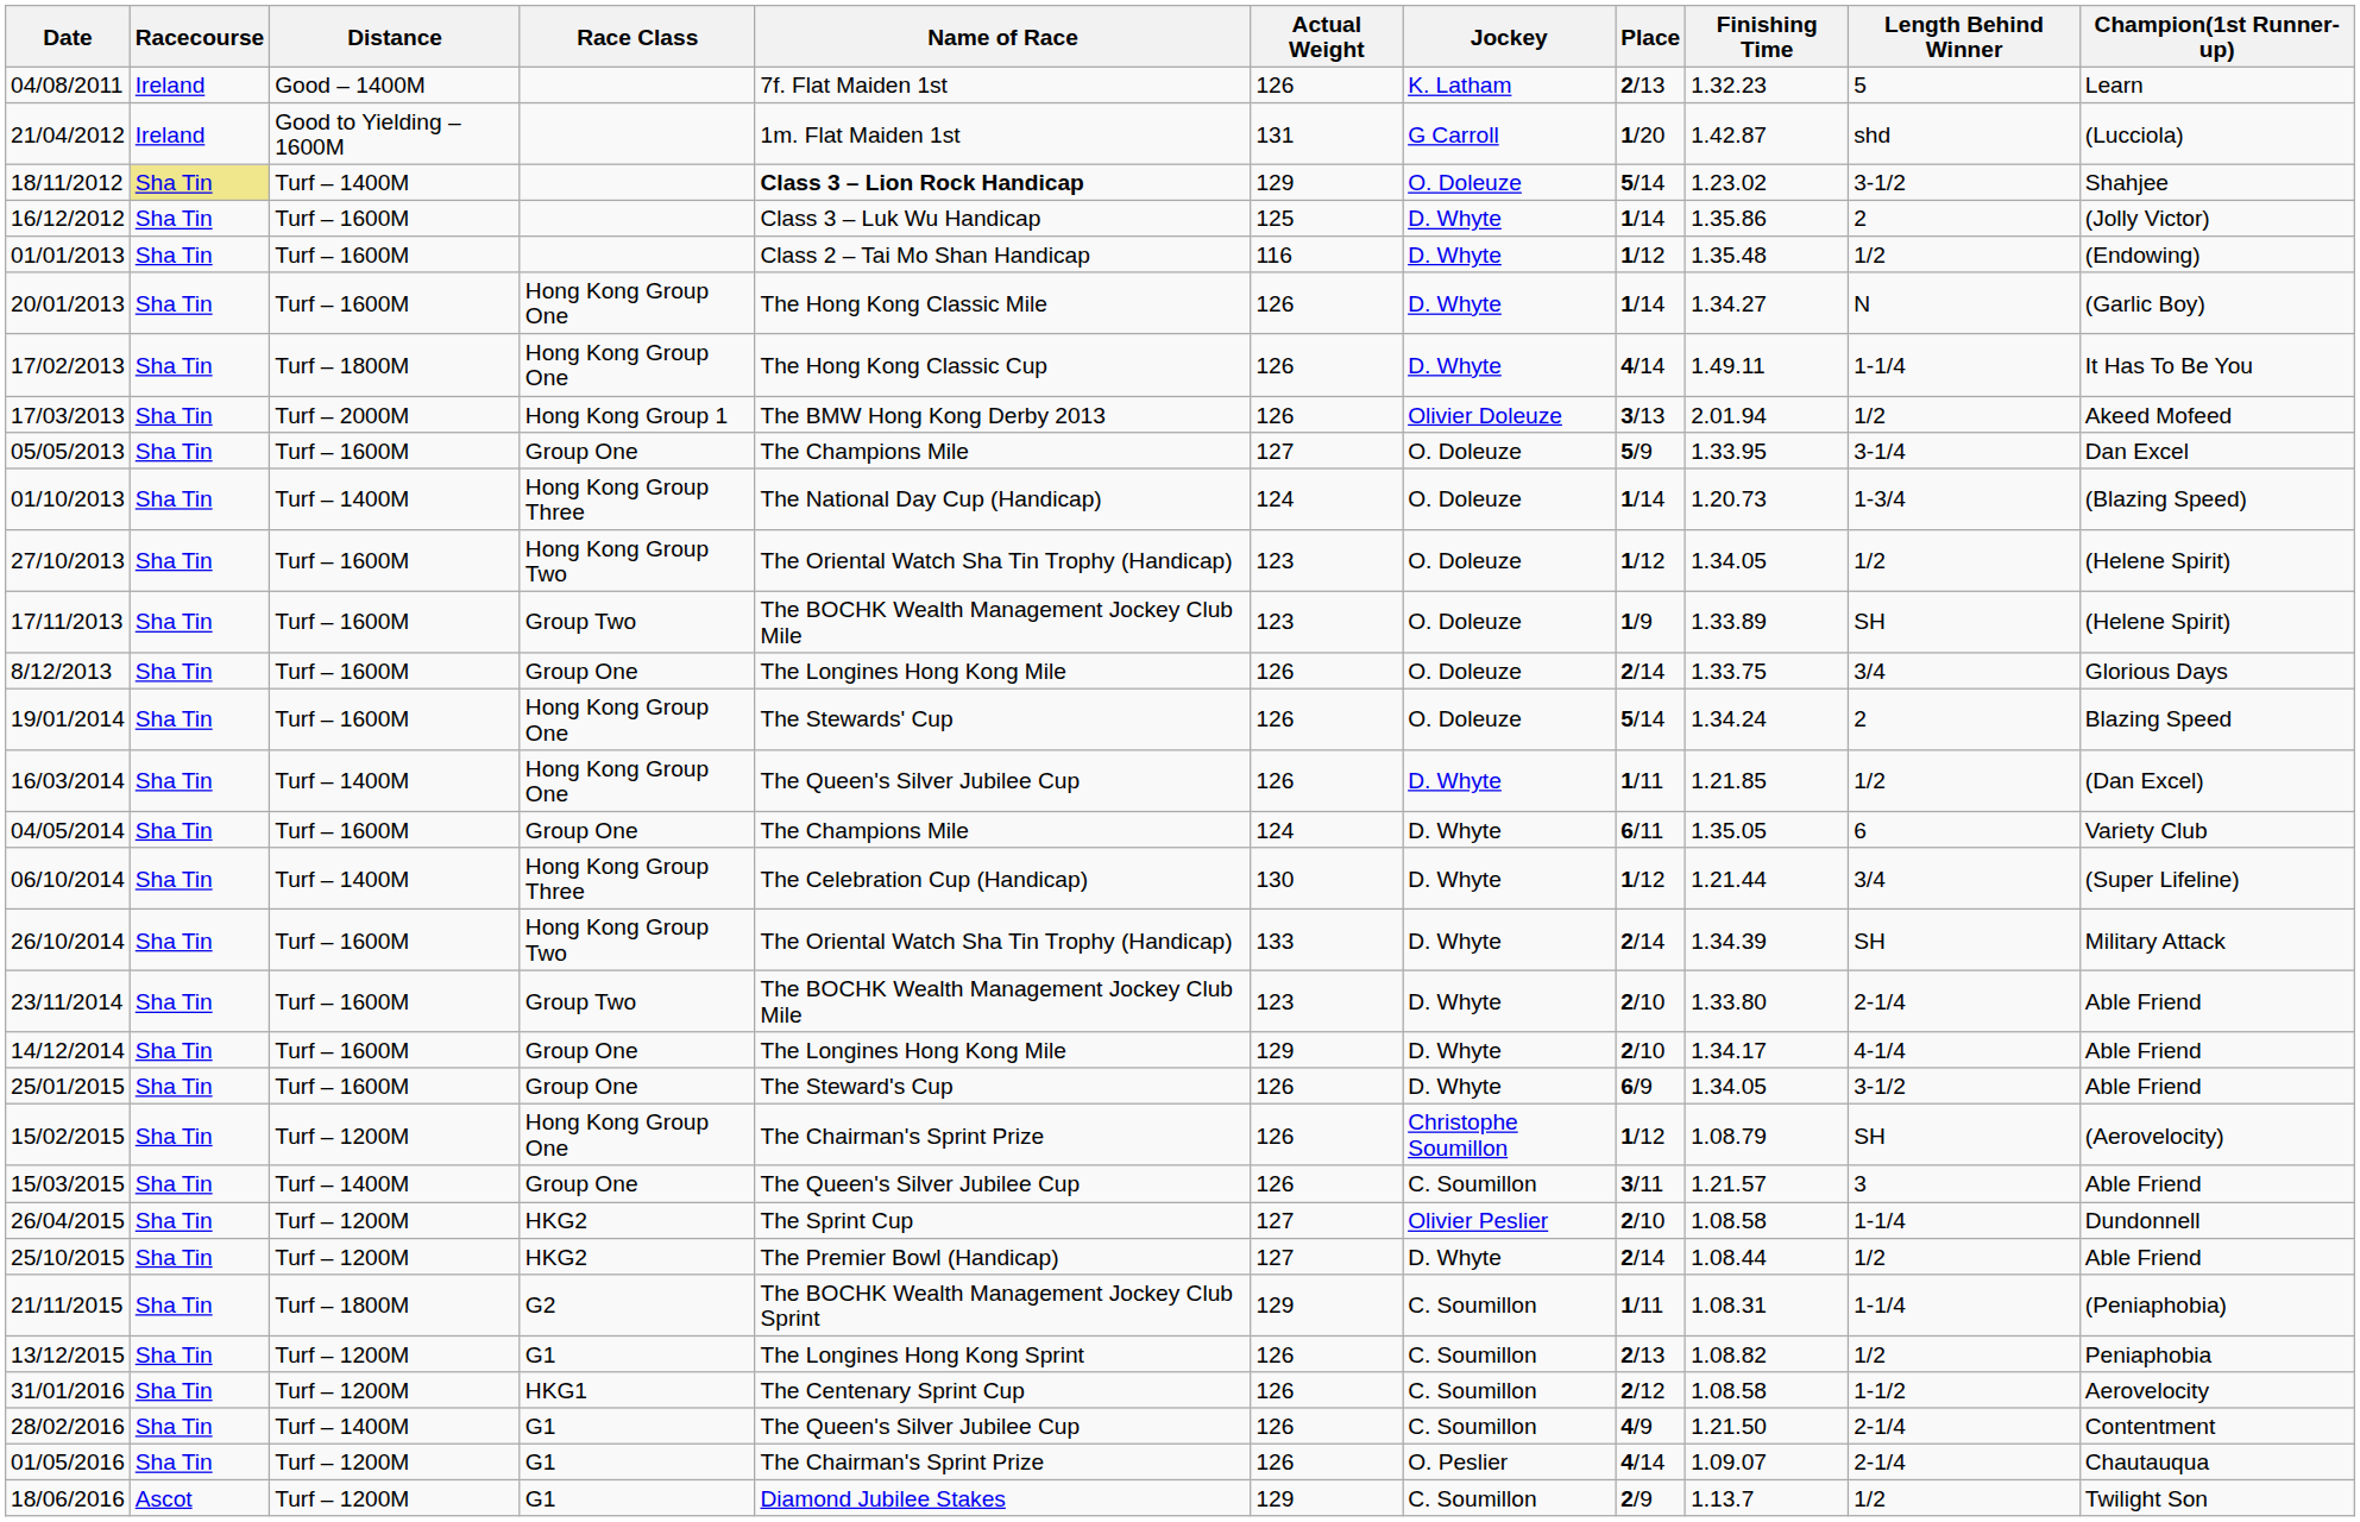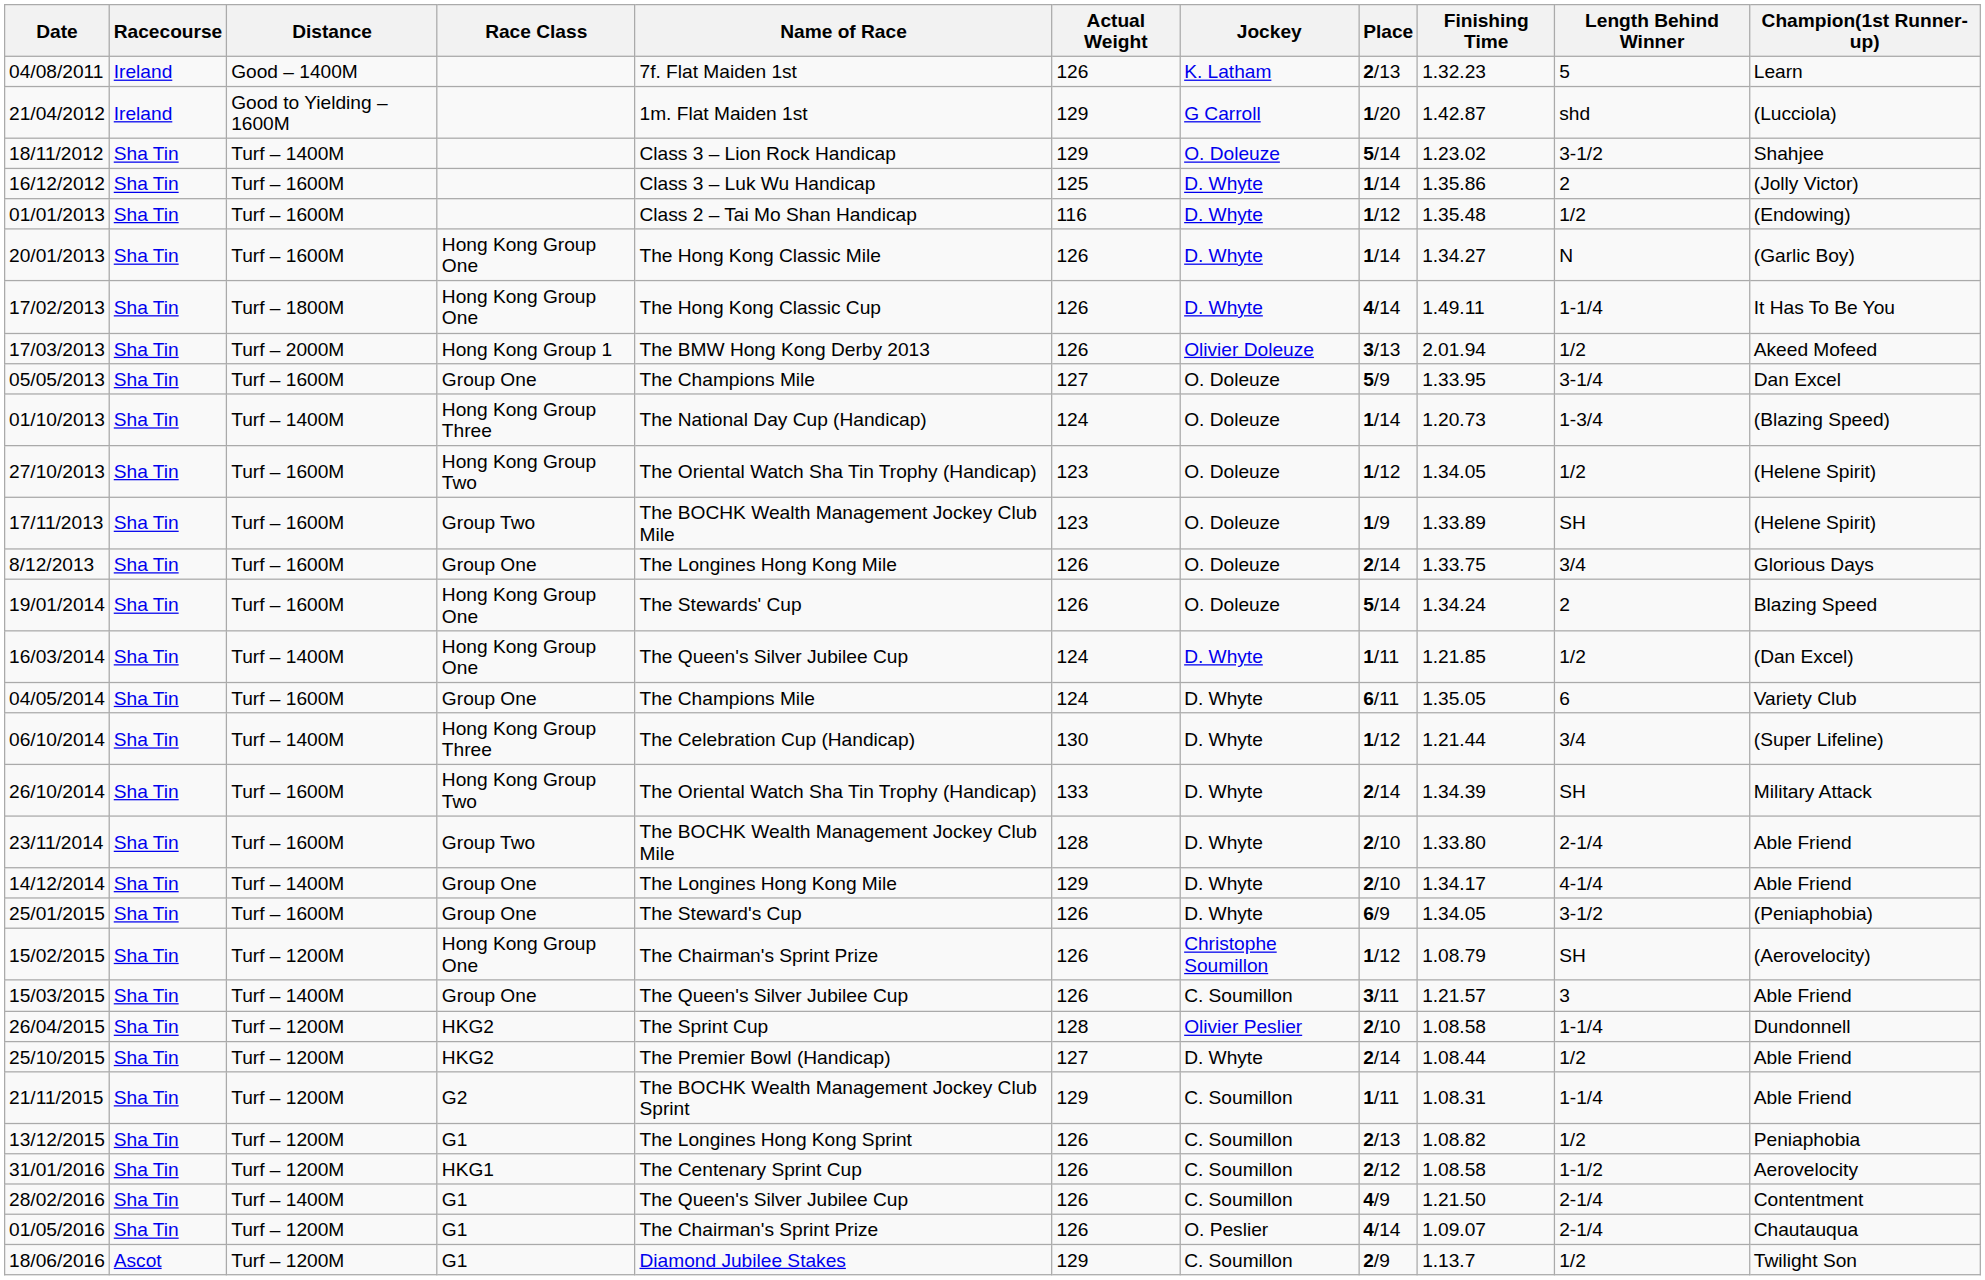 <table class="wikitable" style="font-size: 95%">
 <tr>
 <th>Date</th>
 <th>Racecourse</th>
 <th>Distance</th>
 <th>Race Class</th>
 <th>Name of Race</th>
 <th>Actual Weight</th>
 <th>Jockey</th>
 <th>Place</th>
 <th>Finishing Time</th>
 <th>Length Behind Winner</th>
 <th>Champion(1st Runner-up)</th>
 </tr>
 <tr>
 <td>04/08/2011</td>
 <td><a href='#'>Ireland</a></td>
 <td>Good – 1400M</td>
 <td></td>
 <td>7f.  Flat Maiden 1st</td>
 <td>126</td>
 <td><a href='#'>K. Latham</a></td>
 <td><strong>2</strong>/13</td>
 <td>1.32.23</td>
 <td>5</td>
 <td>Learn</td>
 </tr>
 <tr>
 <td>21/04/2012</td>
 <td><a href='#'>Ireland</a></td>
 <td>Good to Yielding – 1600M</td>
 <td></td>
 <td>1m.  Flat Maiden 1st</td>
-<td>131</td>
+<td>129</td>
 <td><a href='#'>G Carroll</a></td>
 <td><strong>1</strong>/20</td>
 <td>1.42.87</td>
 <td>shd</td>
 <td>(Lucciola)</td>
 </tr>
 <tr>
 <td>18/11/2012</td>
-<td style="background: khaki;"><a href='#'>Sha Tin</a></td>
+<td><a href='#'>Sha Tin</a></td>
 <td>Turf – 1400M</td>
 <td></td>
-<td><strong>Class 3 – Lion Rock Handicap</strong></td>
+<td>Class 3 – Lion Rock Handicap</td>
 <td>129</td>
 <td><a href='#'>O. Doleuze</a></td>
 <td><strong>5</strong>/14</td>
 <td>1.23.02</td>
 <td>3-1/2</td>
 <td>Shahjee</td>
 </tr>
 <tr>
 <td>16/12/2012</td>
 <td><a href='#'>Sha Tin</a></td>
 <td>Turf – 1600M</td>
 <td></td>
 <td>Class 3 – Luk Wu Handicap</td>
 <td>125</td>
 <td><a href='#'>D. Whyte</a></td>
 <td><strong>1</strong>/14</td>
 <td>1.35.86</td>
 <td>2</td>
 <td>(Jolly Victor)</td>
 </tr>
 <tr>
 <td>01/01/2013</td>
 <td><a href='#'>Sha Tin</a></td>
 <td>Turf – 1600M</td>
 <td></td>
 <td>Class 2 – Tai Mo Shan Handicap</td>
 <td>116</td>
 <td><a href='#'>D. Whyte</a></td>
 <td><strong>1</strong>/12</td>
 <td>1.35.48</td>
 <td>1/2</td>
 <td>(Endowing)</td>
 </tr>
 <tr>
 <td>20/01/2013</td>
 <td><a href='#'>Sha Tin</a></td>
 <td>Turf – 1600M</td>
 <td>Hong Kong Group One</td>
 <td>The Hong Kong Classic Mile</td>
 <td>126</td>
 <td><a href='#'>D. Whyte</a></td>
 <td><strong>1</strong>/14</td>
 <td>1.34.27</td>
 <td>N</td>
 <td>(Garlic Boy)</td>
 </tr>
 <tr>
 <td>17/02/2013</td>
 <td><a href='#'>Sha Tin</a></td>
 <td>Turf – 1800M</td>
 <td>Hong Kong Group One</td>
 <td>The Hong Kong Classic Cup</td>
 <td>126</td>
 <td><a href='#'>D. Whyte</a></td>
 <td><strong>4</strong>/14</td>
 <td>1.49.11</td>
 <td>1-1/4</td>
 <td>It Has To Be You</td>
 </tr>
 <tr>
 <td>17/03/2013</td>
 <td><a href='#'>Sha Tin</a></td>
 <td>Turf – 2000M</td>
 <td>Hong Kong Group 1</td>
 <td>The BMW Hong Kong Derby 2013</td>
 <td>126</td>
 <td><a href='#'>Olivier Doleuze</a></td>
 <td><strong>3</strong>/13</td>
 <td>2.01.94</td>
 <td>1/2</td>
 <td>Akeed Mofeed</td>
 </tr>
 <tr>
 <td>05/05/2013</td>
 <td><a href='#'>Sha Tin</a></td>
 <td>Turf – 1600M</td>
 <td>Group One</td>
 <td>The Champions Mile</td>
 <td>127</td>
 <td>O. Doleuze</td>
 <td><strong>5</strong>/9</td>
 <td>1.33.95</td>
 <td>3-1/4</td>
 <td>Dan Excel</td>
 </tr>
 <tr>
 <td>01/10/2013</td>
 <td><a href='#'>Sha Tin</a></td>
 <td>Turf – 1400M</td>
 <td>Hong Kong Group Three</td>
 <td>The National Day Cup (Handicap)</td>
 <td>124</td>
 <td>O. Doleuze</td>
 <td><strong>1</strong>/14</td>
 <td>1.20.73</td>
 <td>1-3/4</td>
 <td>(Blazing Speed)</td>
 </tr>
 <tr>
 <td>27/10/2013</td>
 <td><a href='#'>Sha Tin</a></td>
 <td>Turf – 1600M</td>
 <td>Hong Kong Group Two</td>
 <td>The Oriental Watch Sha Tin Trophy (Handicap)</td>
 <td>123</td>
 <td>O. Doleuze</td>
 <td><strong>1</strong>/12</td>
 <td>1.34.05</td>
 <td>1/2</td>
 <td>(Helene Spirit)</td>
 </tr>
 <tr>
 <td>17/11/2013</td>
 <td><a href='#'>Sha Tin</a></td>
 <td>Turf – 1600M</td>
 <td>Group Two</td>
 <td>The BOCHK Wealth Management Jockey Club Mile</td>
 <td>123</td>
 <td>O. Doleuze</td>
 <td><strong>1</strong>/9</td>
 <td>1.33.89</td>
 <td>SH</td>
 <td>(Helene Spirit)</td>
 </tr>
 <tr>
 <td>8/12/2013</td>
 <td><a href='#'>Sha Tin</a></td>
 <td>Turf – 1600M</td>
 <td>Group One</td>
 <td>The Longines Hong Kong Mile</td>
 <td>126</td>
 <td>O. Doleuze</td>
 <td><strong>2</strong>/14</td>
 <td>1.33.75</td>
 <td>3/4</td>
 <td>Glorious Days</td>
 </tr>
 <tr>
 <td>19/01/2014</td>
 <td><a href='#'>Sha Tin</a></td>
 <td>Turf – 1600M</td>
 <td>Hong Kong Group One</td>
 <td>The Stewards' Cup</td>
 <td>126</td>
 <td>O. Doleuze</td>
 <td><strong>5</strong>/14</td>
 <td>1.34.24</td>
 <td>2</td>
 <td>Blazing Speed</td>
 </tr>
 <tr>
 <td>16/03/2014</td>
 <td><a href='#'>Sha Tin</a></td>
 <td>Turf – 1400M</td>
 <td>Hong Kong Group One</td>
 <td>The Queen's Silver Jubilee Cup</td>
-<td>126</td>
+<td>124</td>
 <td><a href='#'>D. Whyte</a></td>
 <td><strong>1</strong>/11</td>
 <td>1.21.85</td>
 <td>1/2</td>
 <td>(Dan Excel)</td>
 </tr>
 <tr>
 <td>04/05/2014</td>
 <td><a href='#'>Sha Tin</a></td>
 <td>Turf – 1600M</td>
 <td>Group One</td>
 <td>The Champions Mile</td>
 <td>124</td>
 <td>D. Whyte</td>
 <td><strong>6</strong>/11</td>
 <td>1.35.05</td>
 <td>6</td>
 <td>Variety Club</td>
 </tr>
 <tr>
 <td>06/10/2014</td>
 <td><a href='#'>Sha Tin</a></td>
 <td>Turf – 1400M</td>
 <td>Hong Kong Group Three</td>
 <td>The Celebration Cup (Handicap)</td>
 <td>130</td>
 <td>D. Whyte</td>
 <td><strong>1</strong>/12</td>
 <td>1.21.44</td>
 <td>3/4</td>
 <td>(Super Lifeline)</td>
 </tr>
 <tr>
 <td>26/10/2014</td>
 <td><a href='#'>Sha Tin</a></td>
 <td>Turf – 1600M</td>
 <td>Hong Kong Group Two</td>
 <td>The Oriental Watch Sha Tin Trophy (Handicap)</td>
 <td>133</td>
 <td>D. Whyte</td>
 <td><strong>2</strong>/14</td>
 <td>1.34.39</td>
 <td>SH</td>
 <td>Military Attack</td>
 </tr>
 <tr>
 <td>23/11/2014</td>
 <td><a href='#'>Sha Tin</a></td>
 <td>Turf – 1600M</td>
 <td>Group Two</td>
 <td>The BOCHK Wealth Management Jockey Club Mile</td>
-<td>123</td>
+<td>128</td>
 <td>D. Whyte</td>
 <td><strong>2</strong>/10</td>
 <td>1.33.80</td>
 <td>2-1/4</td>
 <td>Able Friend</td>
 </tr>
 <tr>
 <td>14/12/2014</td>
 <td><a href='#'>Sha Tin</a></td>
-<td>Turf – 1600M</td>
+<td>Turf – 1400M</td>
 <td>Group One</td>
 <td>The Longines Hong Kong Mile </td>
 <td>129</td>
 <td>D. Whyte</td>
 <td><strong>2</strong>/10</td>
 <td>1.34.17</td>
 <td>4-1/4</td>
 <td>Able Friend</td>
 </tr>
 <tr>
 <td>25/01/2015</td>
 <td><a href='#'>Sha Tin</a></td>
 <td>Turf – 1600M</td>
 <td>Group One</td>
 <td>The Steward's Cup </td>
 <td>126</td>
 <td>D. Whyte</td>
 <td><strong>6</strong>/9</td>
 <td>1.34.05</td>
 <td>3-1/2</td>
-<td>Able Friend</td>
+<td>(Peniaphobia)</td>
 </tr>
 <tr>
 <td>15/02/2015</td>
 <td><a href='#'>Sha Tin</a></td>
 <td>Turf – 1200M</td>
 <td>Hong Kong Group One</td>
 <td>The Chairman's Sprint Prize </td>
 <td>126</td>
 <td><a href='#'>Christophe Soumillon</a></td>
 <td><strong>1</strong>/12</td>
 <td>1.08.79</td>
 <td>SH</td>
 <td>(Aerovelocity)</td>
 </tr>
 <tr>
 <td>15/03/2015</td>
 <td><a href='#'>Sha Tin</a></td>
 <td>Turf – 1400M</td>
 <td>Group One</td>
 <td>The Queen's Silver Jubilee Cup </td>
 <td>126</td>
 <td>C. Soumillon</td>
 <td><strong>3</strong>/11</td>
 <td>1.21.57</td>
 <td>3</td>
 <td>Able Friend</td>
 </tr>
 <tr>
 <td>26/04/2015</td>
 <td><a href='#'>Sha Tin</a></td>
 <td>Turf – 1200M</td>
 <td>HKG2</td>
 <td>The Sprint Cup </td>
-<td>127</td>
+<td>128</td>
 <td><a href='#'>Olivier Peslier</a></td>
 <td><strong>2</strong>/10</td>
 <td>1.08.58</td>
 <td>1-1/4</td>
 <td>Dundonnell</td>
 </tr>
 <tr>
 <td>25/10/2015</td>
 <td><a href='#'>Sha Tin</a></td>
 <td>Turf – 1200M</td>
 <td>HKG2</td>
 <td>The Premier Bowl (Handicap) </td>
 <td>127</td>
 <td>D. Whyte</td>
 <td><strong>2</strong>/14</td>
 <td>1.08.44</td>
 <td>1/2</td>
 <td>Able Friend</td>
 </tr>
 <tr>
 <td>21/11/2015</td>
 <td><a href='#'>Sha Tin</a></td>
-<td>Turf – 1800M</td>
+<td>Turf – 1200M</td>
 <td>G2</td>
 <td>The BOCHK Wealth Management Jockey Club Sprint </td>
 <td>129</td>
 <td>C. Soumillon</td>
 <td><strong>1</strong>/11</td>
 <td>1.08.31</td>
 <td>1-1/4</td>
-<td>(Peniaphobia)</td>
+<td>Able Friend</td>
 </tr>
 <tr>
 <td>13/12/2015</td>
 <td><a href='#'>Sha Tin</a></td>
 <td>Turf – 1200M</td>
 <td>G1</td>
 <td>The Longines Hong Kong Sprint </td>
 <td>126</td>
 <td>C. Soumillon</td>
 <td><strong>2</strong>/13</td>
 <td>1.08.82</td>
 <td>1/2</td>
 <td>Peniaphobia</td>
 </tr>
 <tr>
 <td>31/01/2016</td>
 <td><a href='#'>Sha Tin</a></td>
 <td>Turf – 1200M</td>
 <td>HKG1</td>
 <td>The Centenary Sprint Cup </td>
 <td>126</td>
 <td>C. Soumillon</td>
 <td><strong>2</strong>/12</td>
 <td>1.08.58</td>
 <td>1-1/2</td>
 <td>Aerovelocity</td>
 </tr>
 <tr>
 <td>28/02/2016</td>
 <td><a href='#'>Sha Tin</a></td>
 <td>Turf – 1400M</td>
 <td>G1</td>
 <td>The Queen's Silver Jubilee Cup </td>
 <td>126</td>
 <td>C. Soumillon</td>
 <td><strong>4</strong>/9</td>
 <td>1.21.50</td>
 <td>2-1/4</td>
 <td>Contentment</td>
 </tr>
 <tr>
 <td>01/05/2016</td>
 <td><a href='#'>Sha Tin</a></td>
 <td>Turf – 1200M</td>
 <td>G1</td>
 <td>The Chairman's Sprint Prize </td>
 <td>126</td>
 <td>O. Peslier</td>
 <td><strong>4</strong>/14</td>
 <td>1.09.07</td>
 <td>2-1/4</td>
 <td>Chautauqua</td>
 </tr>
 <tr>
 <td>18/06/2016</td>
 <td><a href='#'>Ascot</a></td>
 <td>Turf – 1200M</td>
 <td>G1</td>
 <td><a href='#'>Diamond Jubilee Stakes</a></td>
 <td>129</td>
 <td>C. Soumillon</td>
 <td><strong>2</strong>/9</td>
 <td>1.13.7</td>
 <td>1/2</td>
 <td>Twilight Son</td>
 </tr>
 </table>
